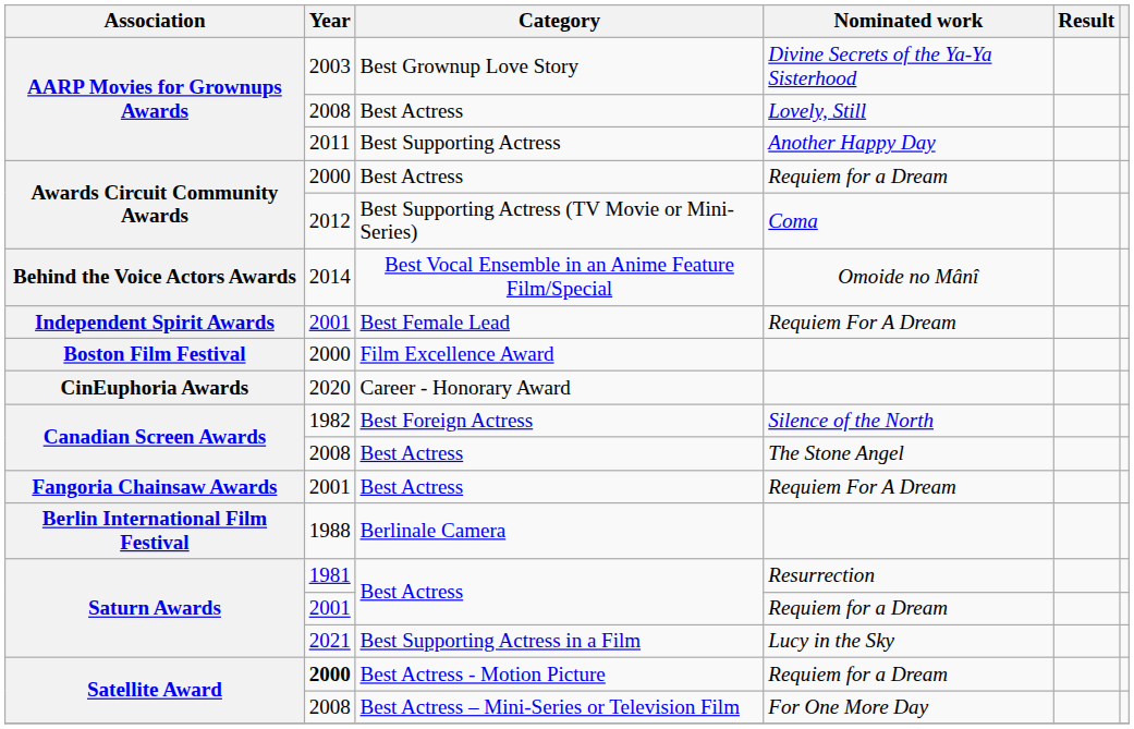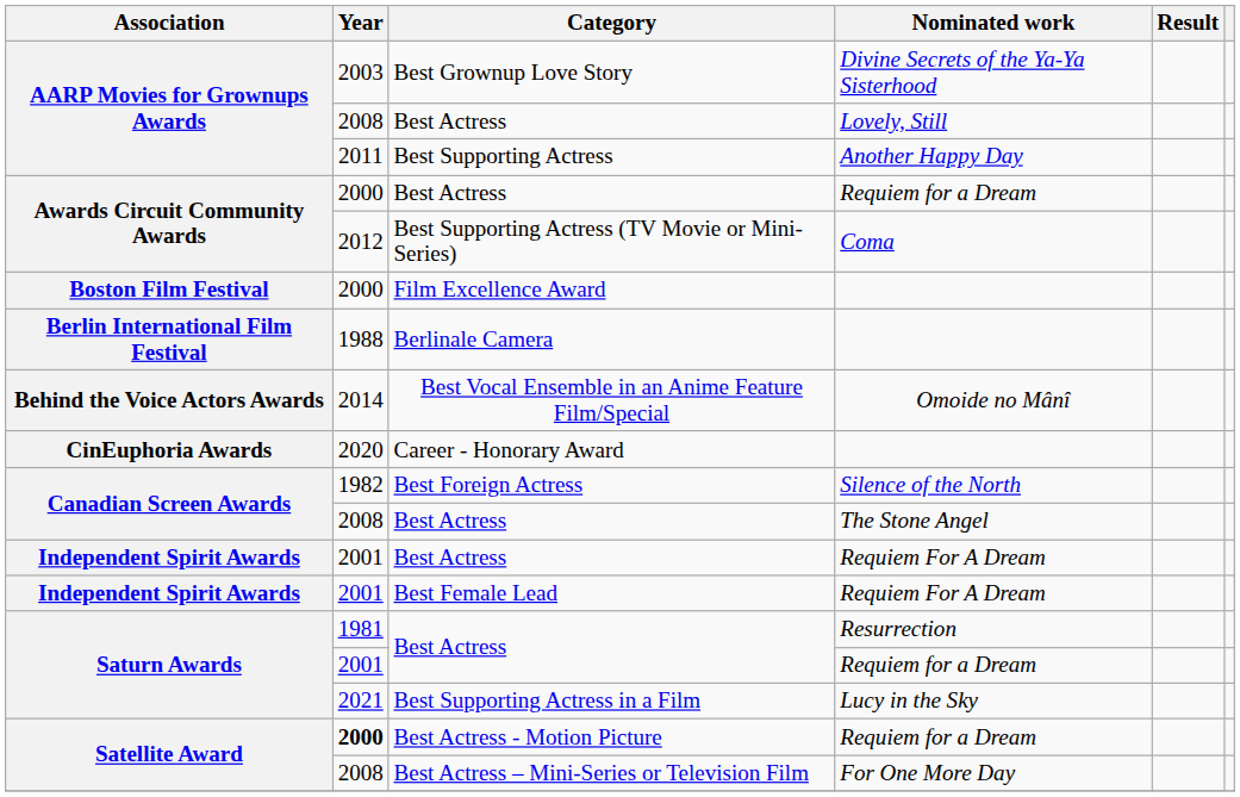 <table class="wikitable sortable plainrowheaders">
 <tr>
 <th>Association</th>
 <th>Year</th>
 <th>Category</th>
 <th>Nominated work</th>
 <th>Result</th>
 <th scope="col" class="unsortable"></th>
 </tr>
 <tr>
 <th scope="row", rowspan=3><a href='#'>AARP Movies for Grownups Awards</a></th>
 <td style="text-align:center;">2003</td>
 <td>Best Grownup Love Story</td>
 <td><em><a href='#'>Divine Secrets of the Ya-Ya Sisterhood</a></em></td>
 <td></td>
 <td style="text-align:center;"></td>
 </tr>
 <tr>
 <td style="text-align:center;">2008</td>
 <td>Best Actress</td>
 <td><em><a href='#'>Lovely, Still</a></em></td>
 <td></td>
 <td style="text-align:center;"></td>
 </tr>
 <tr>
 <td style="text-align:center;">2011</td>
 <td>Best Supporting Actress</td>
 <td><em><a href='#'>Another Happy Day</a></em></td>
 <td></td>
 <td style="text-align:center;"></td>
 </tr>
 <tr>
 <th scope="row", rowspan=2>Awards Circuit Community Awards</th>
 <td style="text-align:center;">2000</td>
 <td>Best Actress</td>
 <td><em>Requiem for a Dream</em></td>
 <td></td>
 <td style="text-align:center;"></td>
 </tr>
 <tr>
 <td style="text-align:center;">2012</td>
 <td>Best Supporting Actress (TV Movie or Mini-Series)</td>
 <td><em><a href='#'>Coma</a></em></td>
 <td></td>
 <td style="text-align:center;"></td>
 </tr>
 <tr>
+<th scope="row", rowspan=1><a href='#'>Boston Film Festival</a></th>
+<td align=center>2000</td>
+<td><a href='#'>Film Excellence Award</a></td>
+<td></td>
+<td></td>
+<td style="text-align:center;"></td>
+</tr>
+<tr>
+<th scope="row", rowspan=1><a href='#'>Berlin International Film Festival</a></th>
+<td align=center>1988</td>
+<td><a href='#'>Berlinale Camera</a></td>
+<td></td>
+<td></td>
+<td style="text-align:center;"></td>
+</tr>
+<tr>
 <th scope="row", rowspan=1>Behind the Voice Actors Awards</th>
 <td align="center">2014</td>
 <td align="center"><a href='#'>Best Vocal Ensemble in an Anime Feature Film/Special</a></td>
 <td align="center"><em>Omoide no Mânî</em></td>
-<td></td>
-<td style="text-align:center;"></td>
-</tr>
-<tr>
-<th scope="row", rowspan=1><a href='#'>Independent Spirit Awards</a></th>
-<td style="text-align:center;"><a href='#'>2001</a></td>
-<td><a href='#'>Best Female Lead</a></td>
-<td><em>Requiem For A Dream</em></td>
-<td></td>
-<td style="text-align:center;"></td>
-</tr>
-<tr>
-<th scope="row", rowspan=1><a href='#'>Boston Film Festival</a></th>
-<td align=center>2000</td>
-<td><a href='#'>Film Excellence Award</a></td>
-<td></td>
 <td></td>
 <td style="text-align:center;"></td>
 </tr>
 <tr>
 <th scope="row", rowspan=1>CinEuphoria Awards</th>
 <td style="text-align:center;">2020</td>
 <td>Career - Honorary Award</td>
 <td></td>
 <td></td>
 <td style="text-align:center;"></td>
 </tr>
 <tr>
 <th scope="row", rowspan=2><a href='#'>Canadian Screen Awards</a></th>
 <td style="text-align:center;">1982</td>
 <td><a href='#'>Best Foreign Actress</a></td>
 <td><em><a href='#'>Silence of the North</a></em></td>
 <td></td>
 <td style="text-align:center;"></td>
 </tr>
 <tr>
 <td style="text-align:center;">2008</td>
 <td><a href='#'>Best Actress</a></td>
 <td><em>The Stone Angel</em></td>
 <td></td>
 <td style="text-align:center;"></td>
 </tr>
 <tr>
-<th scope="row", rowspan=1><a href='#'>Fangoria Chainsaw Awards</a></th>
+<th scope="row", rowspan=1><a href='#'>Independent Spirit Awards</a></th>
 <td align=center>2001</td>
 <td><a href='#'>Best Actress</a></td>
 <td><em>Requiem For A Dream</em></td>
 <td></td>
 <td style="text-align:center;"></td>
 </tr>
 <tr>
-<th scope="row", rowspan=1><a href='#'>Berlin International Film Festival</a></th>
-<td align=center>1988</td>
-<td><a href='#'>Berlinale Camera</a></td>
-<td></td>
+<th scope="row", rowspan=1><a href='#'>Independent Spirit Awards</a></th>
+<td style="text-align:center;"><a href='#'>2001</a></td>
+<td><a href='#'>Best Female Lead</a></td>
+<td><em>Requiem For A Dream</em></td>
 <td></td>
 <td style="text-align:center;"></td>
 </tr>
 <tr>
 <th scope="row", rowspan=3><a href='#'>Saturn Awards</a></th>
 <td style="text-align:center;"><a href='#'>1981</a></td>
 <td rowspan=2><a href='#'>Best Actress</a></td>
 <td><em>Resurrection</em></td>
 <td></td>
 <td style="text-align:center;"></td>
 </tr>
 <tr>
 <td style="text-align:center;"><a href='#'>2001</a></td>
 <td><em>Requiem for a Dream</em></td>
 <td></td>
 <td style="text-align:center;"></td>
 </tr>
 <tr>
 <td style="text-align:center;"><a href='#'>2021</a></td>
 <td><a href='#'>Best Supporting Actress in a Film</a></td>
 <td><em>Lucy in the Sky</em></td>
 <td></td>
 <td style="text-align:center;"></td>
 </tr>
 <tr>
 <th scope="row", rowspan=2><a href='#'>Satellite Award</a></th>
 <td style="text-align:center;"><strong>2000</strong></td>
 <td><a href='#'>Best Actress - Motion Picture</a></td>
 <td><em>Requiem for a Dream</em></td>
 <td></td>
 <td style="text-align:center;"></td>
 </tr>
 <tr>
 <td style="text-align:center;">2008</td>
 <td><a href='#'>Best Actress – Mini-Series or Television Film</a></td>
 <td><em>For One More Day</em></td>
 <td></td>
 <td style="text-align:center;"></td>
 </tr>
 <tr>
 </tr>
 </table>
